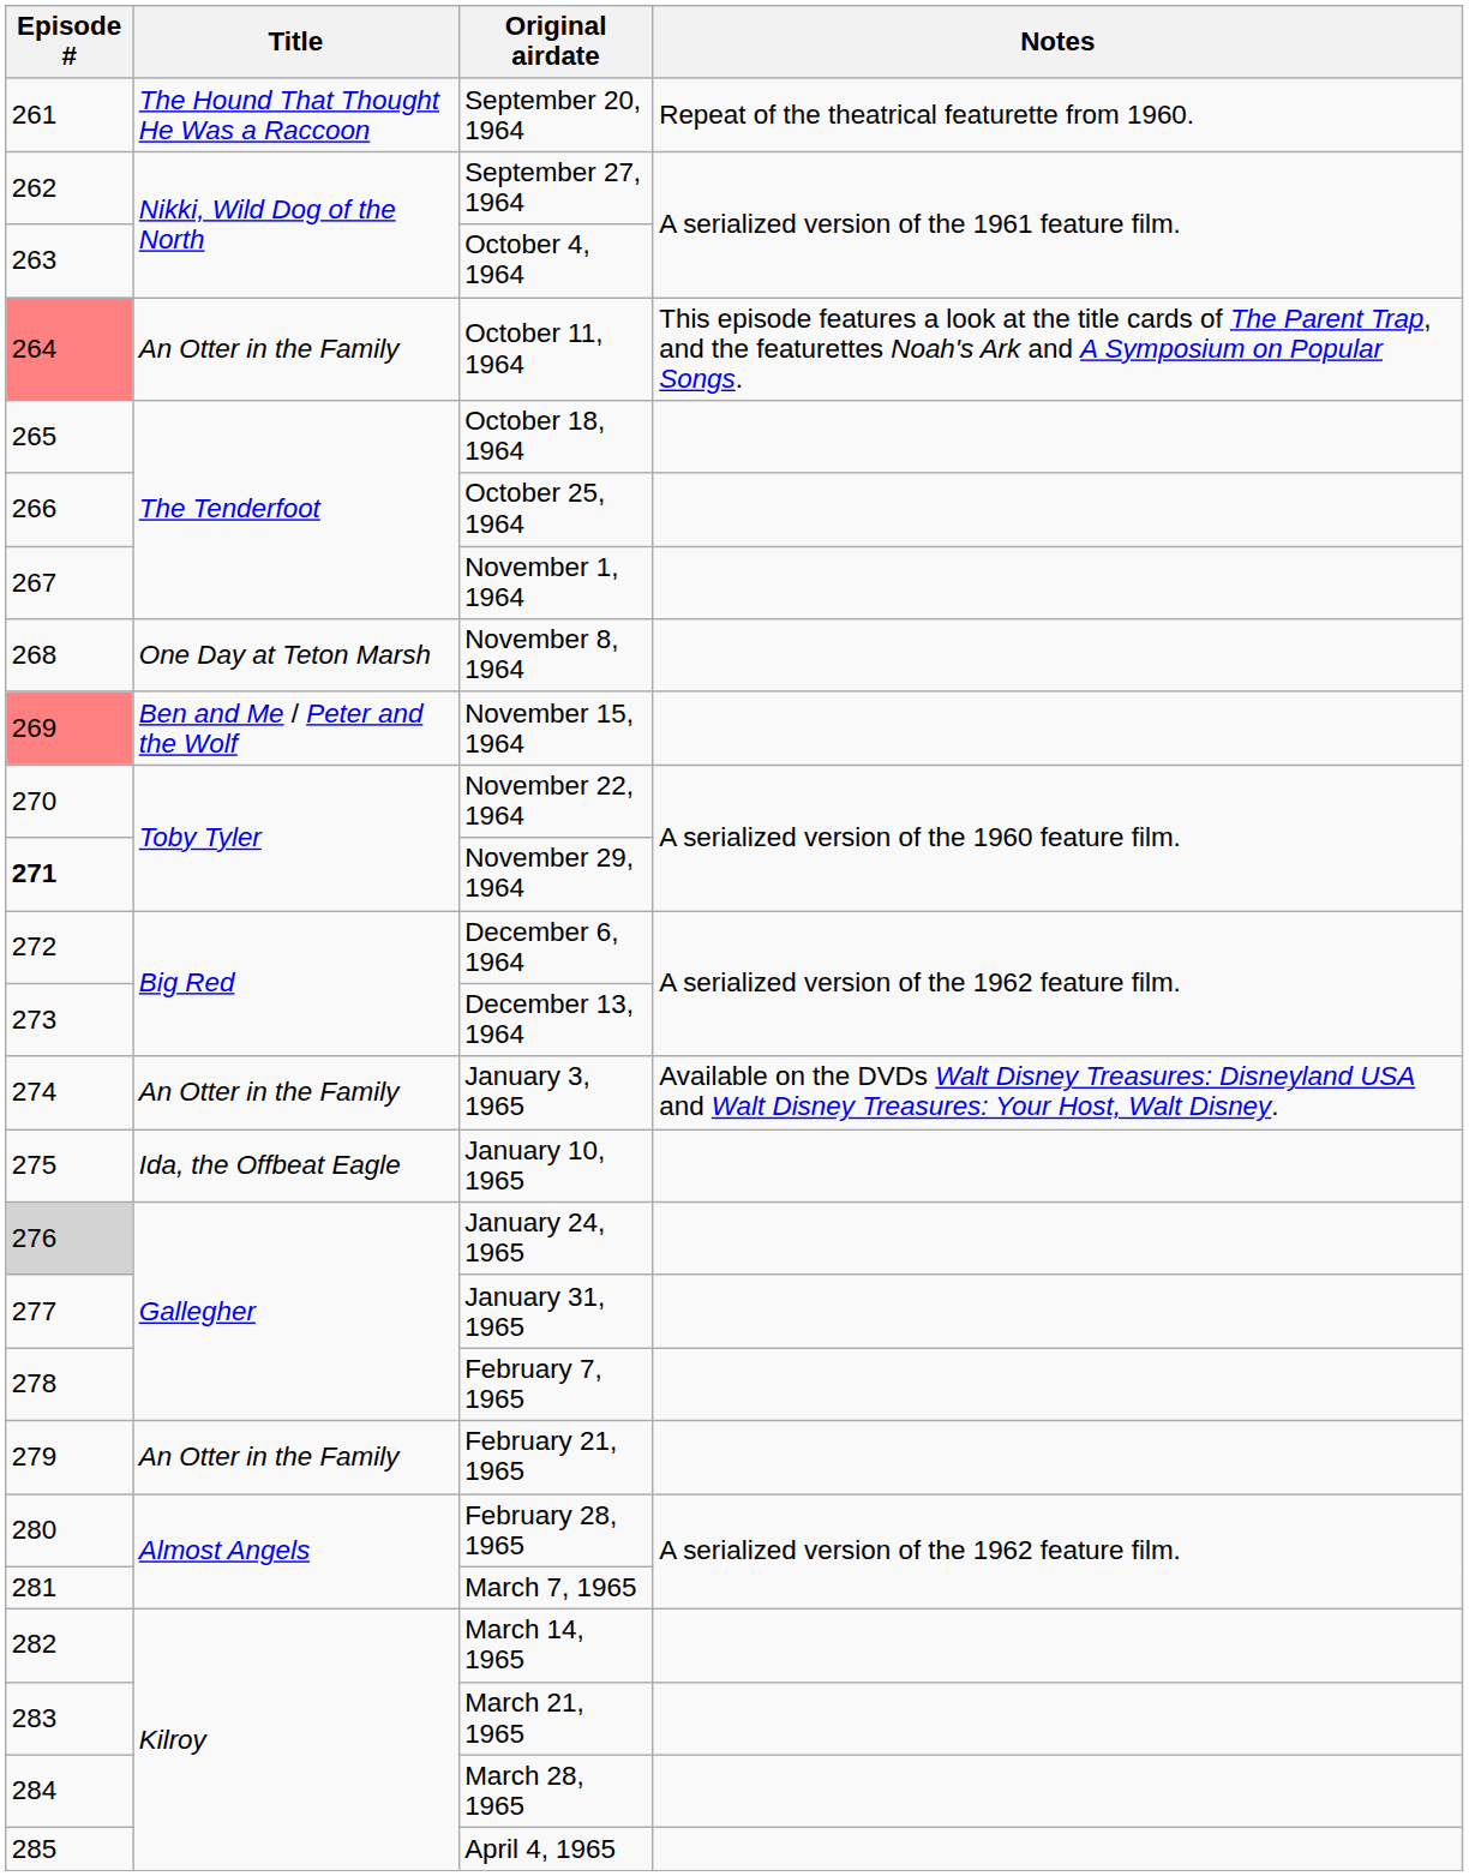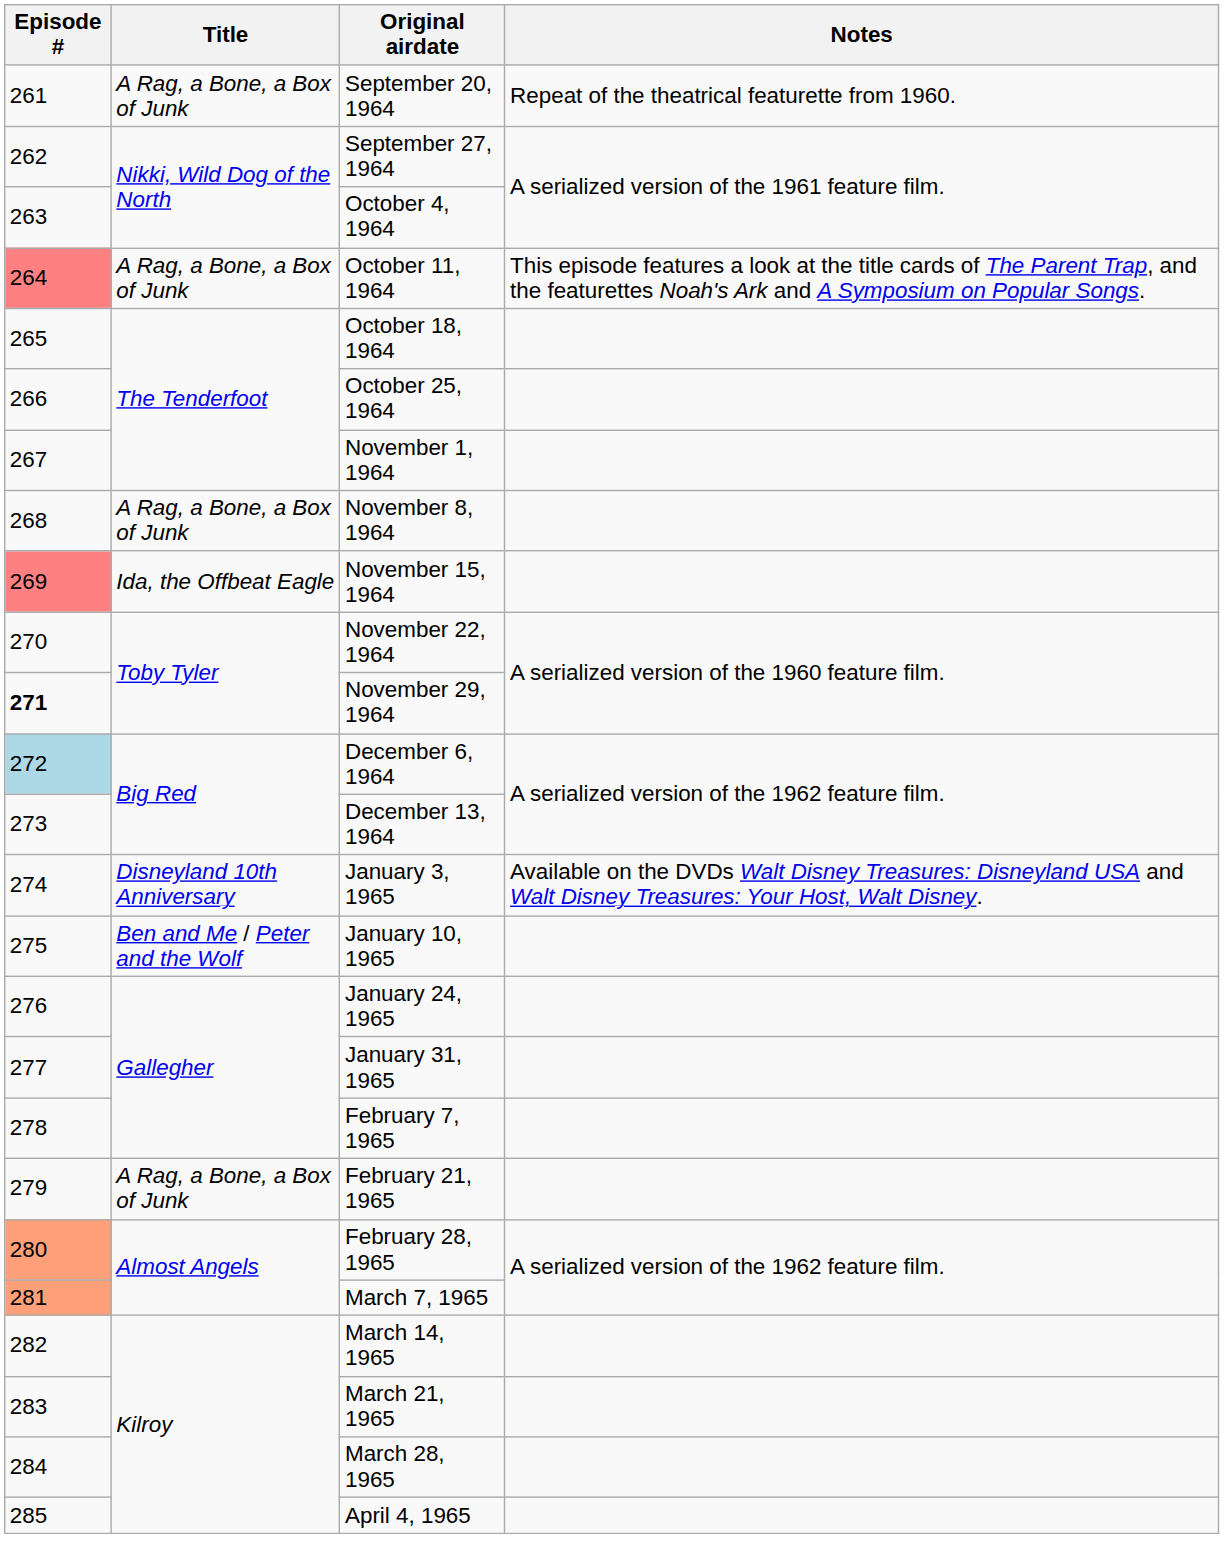 <table class="wikitable sortable">
 <tr>
 <th>Episode #</th>
 <th>Title</th>
 <th>Original airdate</th>
 <th>Notes</th>
 </tr>
 <tr>
 <td>261</td>
-<td><em><a href='#'>The Hound That Thought He Was a Raccoon</a></em></td>
+<td><em>A Rag, a Bone, a Box of Junk</em></td>
 <td>September 20, 1964</td>
 <td>Repeat of the theatrical featurette from 1960.</td>
 </tr>
 <tr>
 <td>262</td>
 <td rowspan="2"><em><a href='#'>Nikki, Wild Dog of the North</a></em></td>
 <td>September 27, 1964</td>
 <td rowspan="2">A serialized version of the 1961 feature film.</td>
 </tr>
 <tr>
 <td>263</td>
 <td>October 4, 1964</td>
 </tr>
 <tr>
 <td style="background:#ff8080;">264</td>
-<td><em>An Otter in the Family</em></td>
+<td><em>A Rag, a Bone, a Box of Junk</em></td>
 <td>October 11, 1964</td>
 <td>This episode features a look at the title cards of <em><a href='#'>The Parent Trap</a></em>, and the featurettes <em>Noah's Ark</em> and <em><a href='#'>A Symposium on Popular Songs</a></em>.</td>
 </tr>
 <tr>
 <td>265</td>
 <td rowspan="3"><em><a href='#'>The Tenderfoot</a></em></td>
 <td>October 18, 1964</td>
 <td></td>
 </tr>
 <tr>
 <td>266</td>
 <td>October 25, 1964</td>
 <td></td>
 </tr>
 <tr>
 <td>267</td>
 <td>November 1, 1964</td>
 <td></td>
 </tr>
 <tr>
 <td>268</td>
-<td><em>One Day at Teton Marsh</em></td>
+<td><em>A Rag, a Bone, a Box of Junk</em></td>
 <td>November 8, 1964</td>
 <td></td>
 </tr>
 <tr>
 <td style="background:#ff8080;">269</td>
-<td><em><a href='#'>Ben and Me</a></em> / <em><a href='#'>Peter and the Wolf</a></em></td>
+<td><em>Ida, the Offbeat Eagle</em></td>
 <td>November 15, 1964</td>
 <td></td>
 </tr>
 <tr>
 <td>270</td>
 <td rowspan="2"><em><a href='#'>Toby Tyler</a></em></td>
 <td>November 22, 1964</td>
 <td rowspan="2">A serialized version of the 1960 feature film.</td>
 </tr>
 <tr>
 <td><strong>271</strong></td>
 <td>November 29, 1964</td>
 </tr>
 <tr>
-<td>272</td>
+<td style="background: lightblue;">272</td>
 <td rowspan="2"><em><a href='#'>Big Red</a></em></td>
 <td>December 6, 1964</td>
 <td rowspan="2">A serialized version of the 1962 feature film.</td>
 </tr>
 <tr>
 <td>273</td>
 <td>December 13, 1964</td>
 </tr>
 <tr>
 <td>274</td>
-<td><em>An Otter in the Family</em></td>
+<td><em><a href='#'>Disneyland 10th Anniversary</a></em></td>
 <td>January 3, 1965</td>
 <td>Available on the DVDs <em><a href='#'>Walt Disney Treasures: Disneyland USA</a></em> and <em><a href='#'>Walt Disney Treasures: Your Host, Walt Disney</a></em>.</td>
 </tr>
 <tr>
 <td>275</td>
-<td><em>Ida, the Offbeat Eagle</em></td>
+<td><em><a href='#'>Ben and Me</a></em> / <em><a href='#'>Peter and the Wolf</a></em></td>
 <td>January 10, 1965</td>
 <td></td>
 </tr>
 <tr>
-<td style="background: lightgrey;">276</td>
+<td>276</td>
 <td rowspan="3"><em><a href='#'>Gallegher</a></em></td>
 <td>January 24, 1965</td>
 <td></td>
 </tr>
 <tr>
 <td>277</td>
 <td>January 31, 1965</td>
 <td></td>
 </tr>
 <tr>
 <td>278</td>
 <td>February 7, 1965</td>
 <td></td>
 </tr>
 <tr>
 <td>279</td>
-<td><em>An Otter in the Family</em></td>
+<td><em>A Rag, a Bone, a Box of Junk</em></td>
 <td>February 21, 1965</td>
 <td></td>
 </tr>
 <tr>
-<td>280</td>
+<td style="background: lightsalmon;">280</td>
 <td rowspan="2"><em><a href='#'>Almost Angels</a></em></td>
 <td>February 28, 1965</td>
 <td rowspan="2">A serialized version of the 1962 feature film.</td>
 </tr>
 <tr>
-<td>281</td>
+<td style="background: lightsalmon;">281</td>
 <td>March 7, 1965</td>
 </tr>
 <tr>
 <td>282</td>
 <td rowspan="4"><em>Kilroy</em></td>
 <td>March 14, 1965</td>
 <td></td>
 </tr>
 <tr>
 <td>283</td>
 <td>March 21, 1965</td>
 <td></td>
 </tr>
 <tr>
 <td>284</td>
 <td>March 28, 1965</td>
 <td></td>
 </tr>
 <tr>
 <td>285</td>
 <td>April 4, 1965</td>
 <td></td>
 </tr>
 </table>
